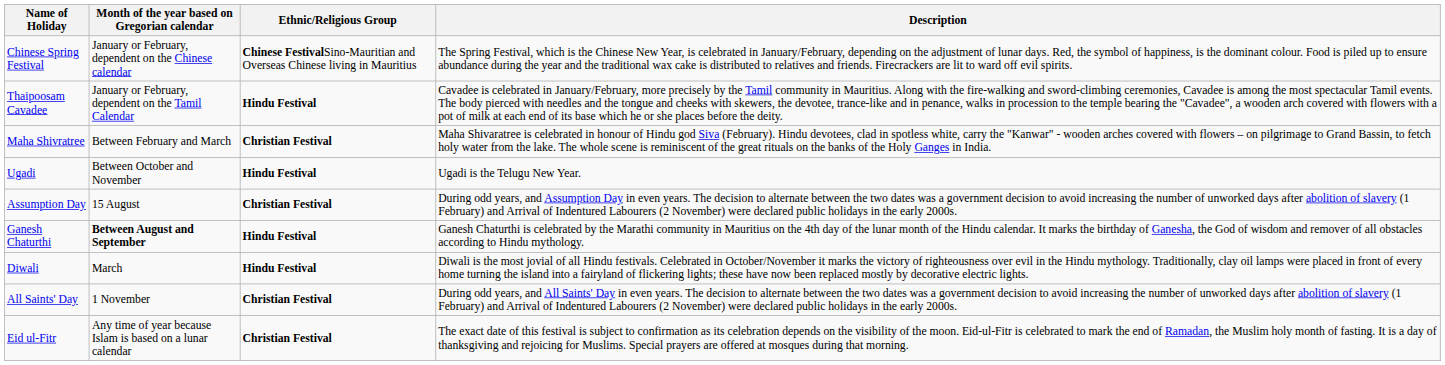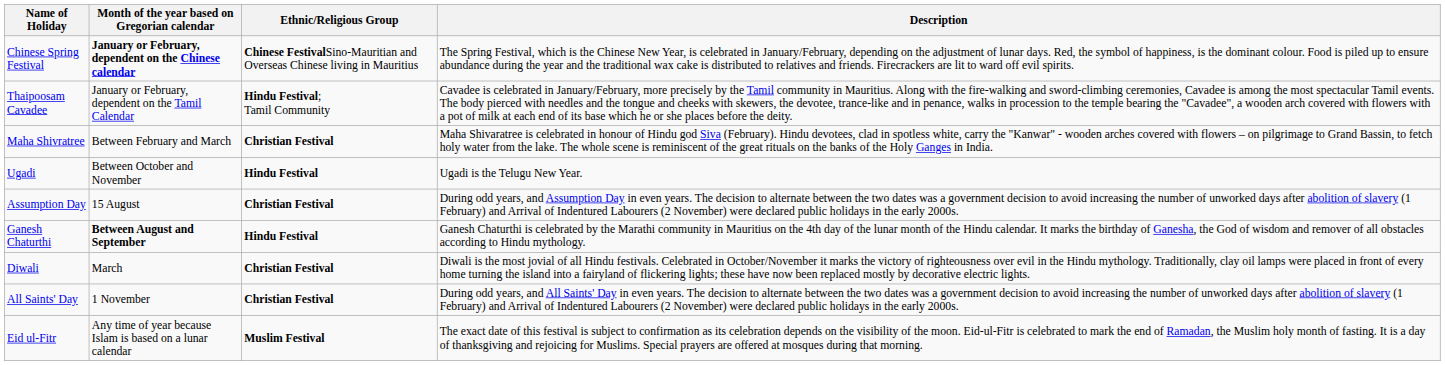 <table class="wikitable">
 <tr>
 <th>Name of Holiday</th>
 <th>Month of the year based on Gregorian calendar</th>
 <th>Ethnic/Religious Group</th>
 <th>Description</th>
 </tr>
 <tr>
 <td><a href='#'>Chinese Spring Festival</a></td>
-<td>January or February, dependent on the <a href='#'>Chinese calendar</a></td>
+<td><strong>January or February, dependent on the <a href='#'>Chinese calendar</a></strong></td>
 <td><strong>Chinese Festival</strong>Sino-Mauritian and Overseas Chinese living in Mauritius</td>
 <td>The Spring Festival, which is the Chinese New Year, is celebrated in January/February, depending on the adjustment of lunar days. Red, the symbol of happiness, is the dominant colour. Food is piled up to ensure abundance during the year and the traditional wax cake is distributed to relatives and friends. Firecrackers are lit to ward off evil spirits.</td>
 </tr>
 <tr>
 <td><a href='#'>Thaipoosam Cavadee</a></td>
 <td>January or February, dependent on the <a href='#'>Tamil Calendar</a></td>
-<td><strong>Hindu Festival</strong></td>
+<td><strong>Hindu Festival</strong>;<br>Tamil Community</td>
 <td>Cavadee is celebrated in January/February, more precisely by the <a href='#'>Tamil</a> community in Mauritius. Along with the fire-walking and sword-climbing ceremonies, Cavadee is among the most spectacular Tamil events. The body pierced with needles and the tongue and cheeks with skewers, the devotee, trance-like and in penance, walks in procession to the temple bearing the "Cavadee", a wooden arch covered with flowers with a pot of milk at each end of its base which he or she places before the deity.</td>
 </tr>
 <tr>
 <td><a href='#'>Maha Shivratree</a></td>
 <td>Between February and March</td>
 <td><strong>Christian Festival</strong></td>
 <td>Maha Shivaratree is celebrated in honour of Hindu god <a href='#'>Siva</a> (February). Hindu devotees, clad in spotless white, carry the "Kanwar" - wooden arches covered with flowers – on pilgrimage to Grand Bassin, to fetch holy water from the lake. The whole scene is reminiscent of the great rituals on the banks of the Holy <a href='#'>Ganges</a> in India.</td>
 </tr>
 <tr>
 <td><a href='#'>Ugadi</a></td>
 <td>Between October and November</td>
 <td><strong>Hindu Festival</strong></td>
 <td>Ugadi is the Telugu New Year.</td>
 </tr>
 <tr>
 <td><a href='#'>Assumption Day</a></td>
 <td>15 August</td>
 <td><strong>Christian Festival</strong></td>
 <td>During odd years, and <a href='#'>Assumption Day</a> in even years. The decision to alternate between the two dates was a government decision to avoid increasing the number of unworked days after <a href='#'>abolition of slavery</a> (1 February) and Arrival of Indentured Labourers (2 November) were declared public holidays in the early 2000s.</td>
 </tr>
 <tr>
 <td><a href='#'>Ganesh Chaturthi</a></td>
 <td><strong>Between August and September</strong></td>
 <td><strong>Hindu Festival</strong></td>
 <td>Ganesh Chaturthi is celebrated by the Marathi community in Mauritius on the 4th day of the lunar month of the Hindu calendar. It marks the birthday of <a href='#'>Ganesha</a>, the God of wisdom and remover of all obstacles according to Hindu mythology.</td>
 </tr>
 <tr>
 <td><a href='#'>Diwali</a></td>
 <td>March</td>
-<td><strong>Hindu Festival</strong></td>
+<td><strong>Christian Festival</strong></td>
 <td>Diwali is the most jovial of all Hindu festivals. Celebrated in October/November it marks the victory of righteousness over evil in the Hindu mythology. Traditionally, clay oil lamps were placed in front of every home turning the island into a fairyland of flickering lights; these have now been replaced mostly by decorative electric lights.</td>
 </tr>
 <tr>
 <td><a href='#'>All Saints' Day</a></td>
 <td>1 November</td>
 <td><strong>Christian Festival</strong></td>
 <td>During odd years, and <a href='#'>All Saints' Day</a> in even years. The decision to alternate between the two dates was a government decision to avoid increasing the number of unworked days after <a href='#'>abolition of slavery</a> (1 February) and Arrival of Indentured Labourers (2 November) were declared public holidays in the early 2000s.</td>
 </tr>
 <tr>
 <td><a href='#'>Eid ul-Fitr</a></td>
 <td>Any time of year because Islam is based on a lunar calendar</td>
-<td><strong>Christian Festival</strong></td>
+<td><strong>Muslim Festival</strong></td>
 <td>The exact date of this festival is subject to confirmation as its celebration depends on the visibility of the moon. Eid-ul-Fitr is celebrated to mark the end of <a href='#'>Ramadan</a>, the Muslim holy month of fasting. It is a day of thanksgiving and rejoicing for Muslims. Special prayers are offered at mosques during that morning.</td>
 </tr>
 </table>
